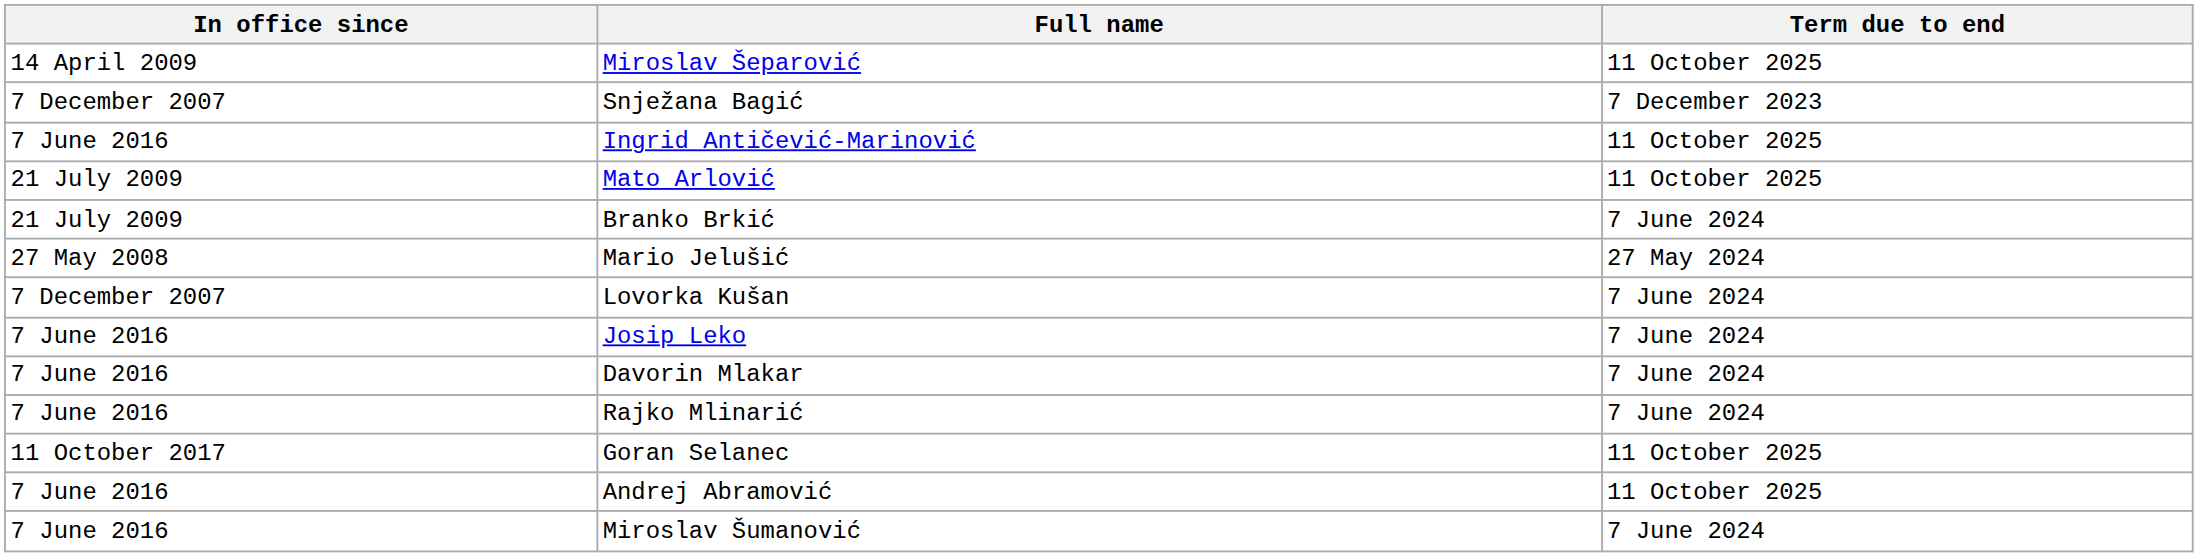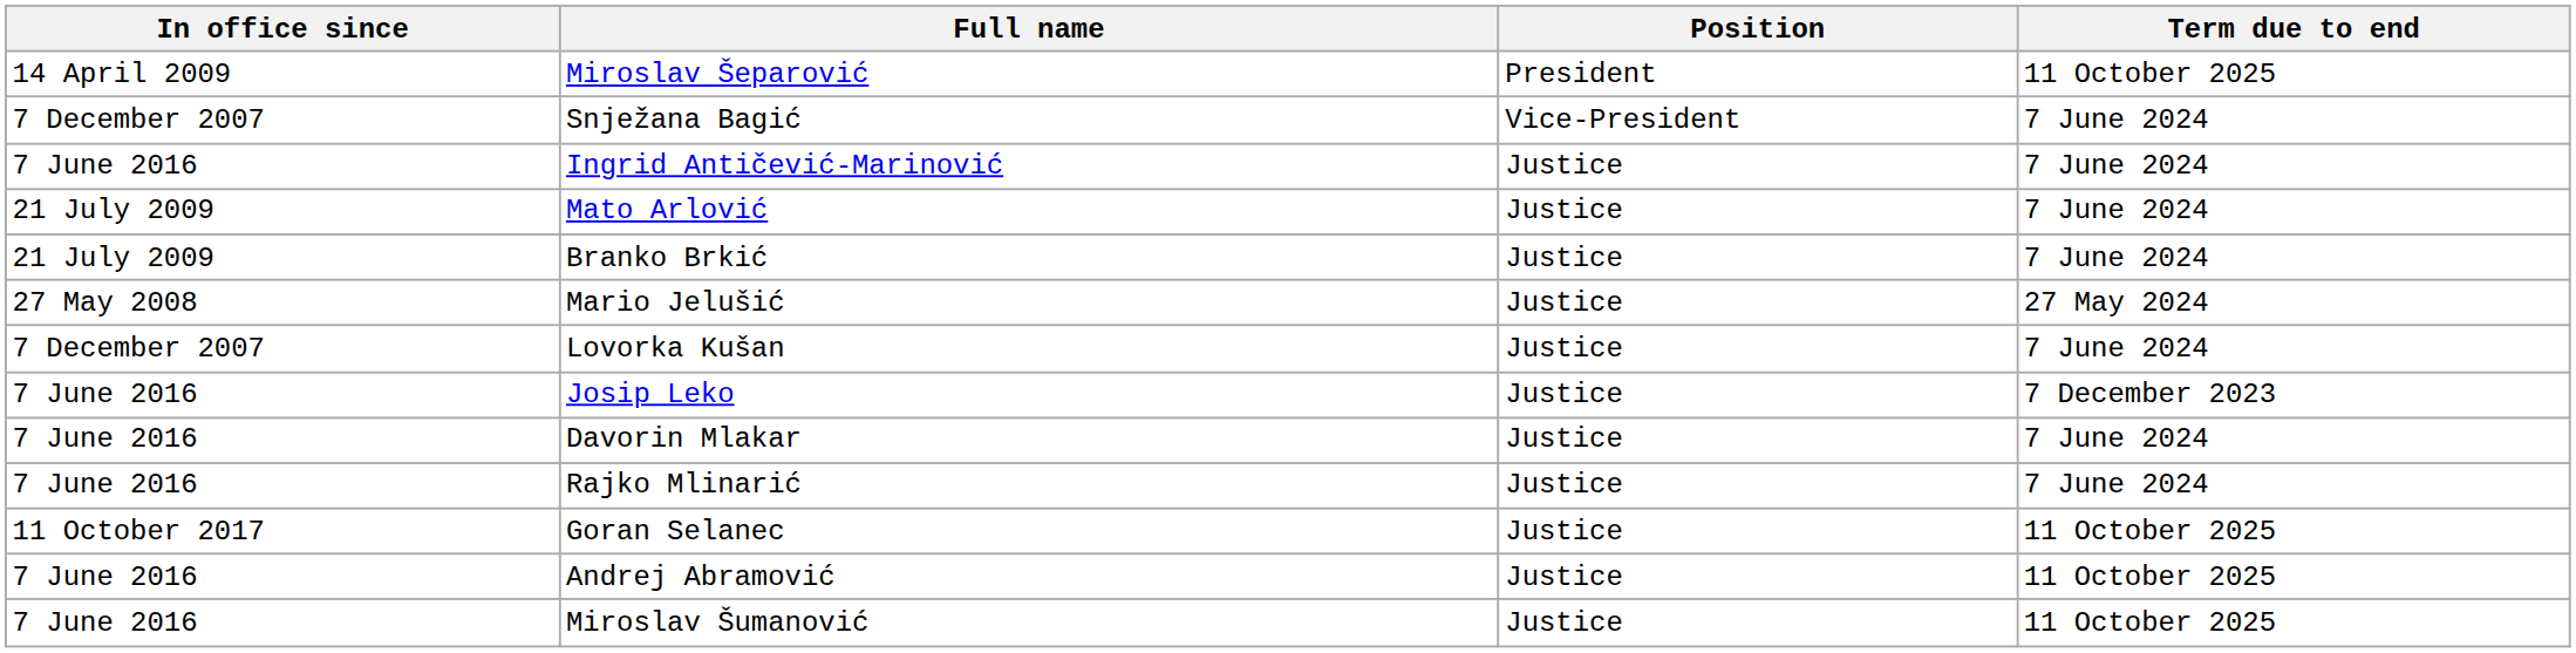 <table class="wikitable sortable" style="width:60%;">
 <tr>
 <th>In office since</th>
 <th>Full name</th>
+<th>Position</th>
 <th>Term due to end</th>
 </tr>
 <tr style="background:#fff;">
 <td>14 April 2009</td>
 <td><a href='#'>Miroslav Šeparović</a></td>
+<td>President</td>
 <td>11 October 2025</td>
 </tr>
 <tr style="background:#fff;">
 <td>7 December 2007</td>
 <td>Snježana Bagić</td>
-<td>7 December 2023</td>
+<td>Vice-President</td>
+<td>7 June 2024</td>
 </tr>
 <tr style="background:#fff;">
 <td>7 June 2016</td>
 <td><a href='#'>Ingrid Antičević-Marinović</a></td>
-<td>11 October 2025</td>
+<td>Justice</td>
+<td>7 June 2024</td>
 </tr>
 <tr style="background:#fff;">
 <td>21 July 2009</td>
 <td><a href='#'>Mato Arlović</a></td>
-<td>11 October 2025</td>
+<td>Justice</td>
+<td>7 June 2024</td>
 </tr>
 <tr style="background:#fff;">
 <td>21 July 2009</td>
 <td>Branko Brkić</td>
+<td>Justice</td>
 <td>7 June 2024</td>
 </tr>
 <tr style="background:#fff;">
 <td>27 May 2008</td>
 <td>Mario Jelušić</td>
+<td>Justice</td>
 <td>27 May 2024</td>
 </tr>
 <tr style="background:#fff;">
 <td>7 December 2007</td>
 <td>Lovorka Kušan</td>
+<td>Justice</td>
 <td>7 June 2024</td>
 </tr>
 <tr style="background:#fff;">
 <td>7 June 2016</td>
 <td><a href='#'>Josip Leko</a></td>
-<td>7 June 2024</td>
+<td>Justice</td>
+<td>7 December 2023</td>
 </tr>
 <tr style="background:#fff;">
 <td>7 June 2016</td>
 <td>Davorin Mlakar</td>
+<td>Justice</td>
 <td>7 June 2024</td>
 </tr>
 <tr style="background:#fff;">
 <td>7 June 2016</td>
 <td>Rajko Mlinarić</td>
+<td>Justice</td>
 <td>7 June 2024</td>
 </tr>
 <tr style="background:#fff;">
 <td>11 October 2017</td>
 <td>Goran Selanec</td>
+<td>Justice</td>
 <td>11 October 2025</td>
 </tr>
 <tr style="background:#fff;">
 <td>7 June 2016</td>
 <td>Andrej Abramović</td>
+<td>Justice</td>
 <td>11 October 2025</td>
 </tr>
 <tr style="background:#fff;">
 <td>7 June 2016</td>
 <td>Miroslav Šumanović</td>
-<td>7 June 2024</td>
+<td>Justice</td>
+<td>11 October 2025</td>
 </tr>
 </table>
